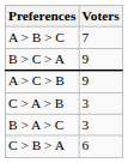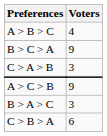 <table class="wikitable">
 <tr>
 <th>Preferences</th>
 <th>Voters</th>
 </tr>
 <tr>
 <td>A > B > C</td>
-<td>7</td>
+<td>4</td>
 </tr>
 <tr>
 <td>B > C > A</td>
 <td>9</td>
 </tr>
+<tr>
+<td>C > A > B</td>
+<td>3</td>
+</tr>
 <tr style="border-top: 2px black solid">
 <td>A > C > B</td>
 <td>9</td>
-</tr>
-<tr>
-<td>C > A > B</td>
-<td>3</td>
 </tr>
 <tr>
 <td>B > A > C</td>
 <td>3</td>
 </tr>
 <tr>
 <td>C > B > A</td>
 <td>6</td>
 </tr>
 </table>
